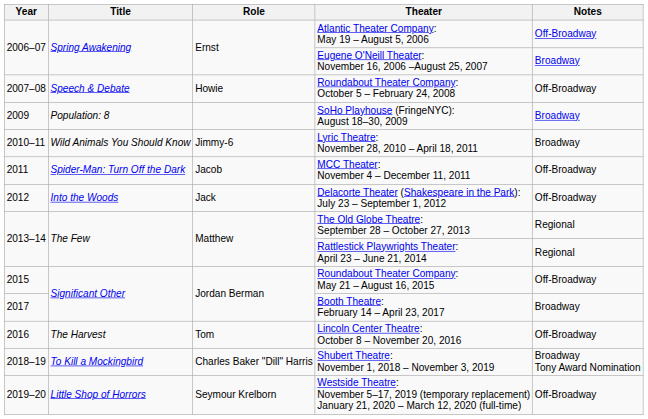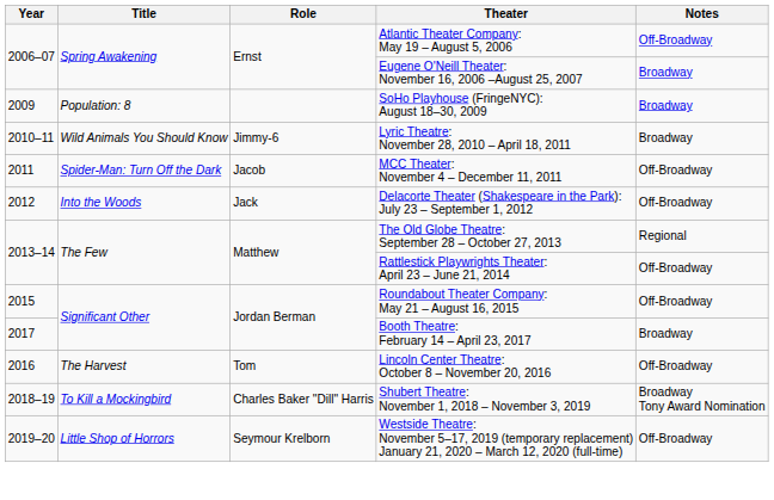 <table class="wikitable">
 <tr>
 <th>Year</th>
 <th>Title</th>
 <th>Role</th>
 <th>Theater</th>
 <th>Notes</th>
 </tr>
 <tr>
 <td rowspan="2">2006–07</td>
 <td rowspan="2"><a href='#'><em>Spring Awakening</em></a></td>
 <td rowspan="2">Ernst</td>
 <td><a href='#'>Atlantic Theater Company</a>:<br>May 19 – August 5, 2006</td>
 <td><a href='#'>Off-Broadway</a></td>
 </tr>
 <tr>
 <td><a href='#'>Eugene O'Neill Theater</a>:<br>November 16, 2006 –August 25, 2007</td>
 <td><a href='#'>Broadway</a></td>
-</tr>
-<tr>
-<td>2007–08</td>
-<td><a href='#'><em>Speech & Debate</em></a></td>
-<td>Howie</td>
-<td><a href='#'>Roundabout Theater Company</a>:<br>October 5 – February 24, 2008</td>
-<td>Off-Broadway</td>
 </tr>
 <tr>
 <td>2009</td>
 <td><em>Population: 8</em></td>
 <td></td>
 <td><a href='#'>SoHo Playhouse</a> (FringeNYC):<br>August 18–30, 2009</td>
 <td><a href='#'>Broadway</a></td>
 </tr>
 <tr>
 <td>2010–11</td>
 <td><em>Wild Animals You Should Know</em></td>
 <td>Jimmy-6</td>
 <td><a href='#'>Lyric Theatre</a>:<br>November 28, 2010 – April 18, 2011</td>
 <td>Broadway</td>
 </tr>
 <tr>
 <td>2011</td>
 <td><em><a href='#'>Spider-Man: Turn Off the Dark</a></em></td>
 <td>Jacob</td>
 <td><a href='#'>MCC Theater</a>:<br>November 4 – December 11, 2011</td>
 <td>Off-Broadway</td>
 </tr>
 <tr>
 <td>2012</td>
 <td><em><a href='#'>Into the Woods</a></em></td>
 <td>Jack</td>
 <td><a href='#'>Delacorte Theater</a> (<a href='#'>Shakespeare in the Park</a>):<br>July 23 – September 1, 2012</td>
 <td>Off-Broadway</td>
 </tr>
 <tr>
 <td rowspan="2">2013–14</td>
 <td rowspan="2"><em>The Few</em></td>
 <td rowspan="2">Matthew</td>
 <td><a href='#'>The Old Globe Theatre</a>:<br>September 28 – October 27, 2013</td>
 <td>Regional</td>
 </tr>
 <tr>
 <td><a href='#'>Rattlestick Playwrights Theater</a>:<br>April 23 – June 21, 2014</td>
-<td>Regional</td>
+<td>Off-Broadway</td>
 </tr>
 <tr>
 <td>2015</td>
 <td rowspan="2"><a href='#'><em>Significant Other</em></a></td>
 <td rowspan="2">Jordan Berman</td>
 <td><a href='#'>Roundabout Theater Company</a>:<br>May 21 – August 16, 2015</td>
 <td>Off-Broadway</td>
 </tr>
 <tr>
 <td>2017</td>
 <td><a href='#'>Booth Theatre</a>:<br>February 14 – April 23, 2017</td>
 <td>Broadway</td>
 </tr>
 <tr>
 <td>2016</td>
 <td><em>The Harvest</em></td>
 <td>Tom</td>
 <td><a href='#'>Lincoln Center Theatre</a>:<br>October 8 – November 20, 2016</td>
 <td>Off-Broadway</td>
 </tr>
 <tr>
 <td>2018–19</td>
 <td><a href='#'><em>To Kill a Mockingbird</em></a></td>
 <td>Charles Baker "Dill" Harris</td>
 <td><a href='#'>Shubert Theatre</a>:<br>November 1, 2018 – November 3, 2019</td>
 <td>Broadway<br>Tony Award Nomination</td>
 </tr>
 <tr>
 <td>2019–20</td>
 <td><em><a href='#'>Little Shop of Horrors</a></em></td>
 <td>Seymour Krelborn</td>
 <td><a href='#'>Westside Theatre</a>:<br>November 5–17, 2019 (temporary replacement)<br>January 21, 2020 – March 12, 2020 (full-time)</td>
 <td>Off-Broadway</td>
 </tr>
 </table>
